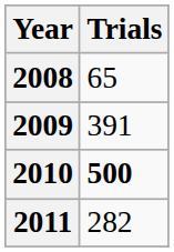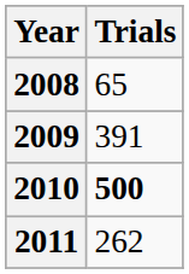 <table class="wikitable floatright">
 <tr>
 <th scope="col">Year</th>
 <th scope="col">Trials</th>
 </tr>
 <tr>
 <th scope="row">2008</th>
 <td>65</td>
 </tr>
 <tr>
 <th scope="row">2009</th>
 <td>391</td>
 </tr>
 <tr>
 <th scope="row">2010</th>
 <td><strong>500</strong></td>
 </tr>
 <tr>
 <th scope="row">2011</th>
-<td>282</td>
+<td>262</td>
 </tr>
 </table>
